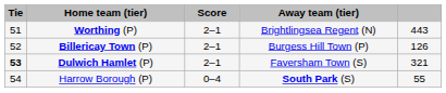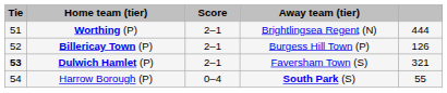 <table class="wikitable" style="width: 600px; background:WhiteSmoke; text-align:center; font-size:90%">
 <tr>
 <td scope="col" style="width:  5.00%; background:silver;"><strong>Tie</strong></td>
 <td scope="col" style="width: 36.25%; background:silver;"><strong>Home team (tier)</strong></td>
 <td scope="col" style="width: 12.50%; background:silver;"><strong>Score</strong></td>
 <td scope="col" style="width: 36.25%; background:silver;"><strong>Away team (tier)</strong></td>
 <td scope="col" style="width: 10.00%; background:silver;"><strong></strong></td>
 </tr>
 <tr>
 <td>51</td>
 <td><strong><a href='#'>Worthing</a></strong> (P)</td>
 <td>2–1</td>
 <td><a href='#'>Brightlingsea Regent</a> (N)</td>
-<td>443</td>
+<td>444</td>
 </tr>
 <tr>
 <td>52</td>
 <td><strong><a href='#'>Billericay Town</a></strong> (P)</td>
 <td>2–1</td>
 <td><a href='#'>Burgess Hill Town</a> (P)</td>
 <td>126</td>
 </tr>
 <tr>
 <td><strong>53</strong></td>
 <td><strong><a href='#'>Dulwich Hamlet</a></strong> (P)</td>
 <td>2–1</td>
 <td><a href='#'>Faversham Town</a> (S)</td>
 <td>321</td>
 </tr>
 <tr>
 <td>54</td>
 <td><a href='#'>Harrow Borough</a> (P)</td>
 <td>0–4</td>
 <td><strong><a href='#'>South Park</a></strong> (S)</td>
 <td>55</td>
 </tr>
 </table>
